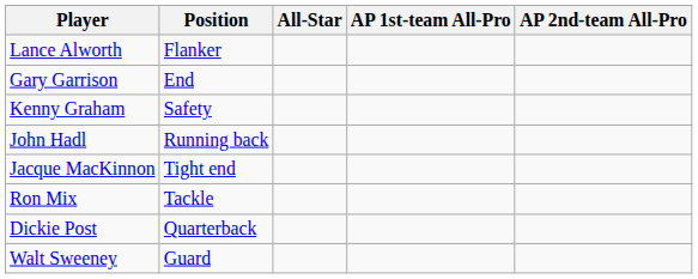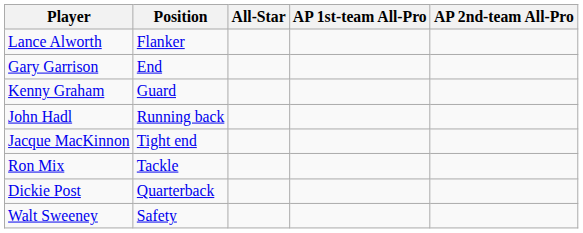 <table class="wikitable">
 <tr>
 <th>Player</th>
 <th>Position</th>
 <th>All-Star</th>
 <th>AP 1st-team All-Pro</th>
 <th>AP 2nd-team All-Pro</th>
 </tr>
 <tr>
 <td><a href='#'>Lance Alworth</a></td>
 <td><a href='#'>Flanker</a></td>
 <td></td>
 <td></td>
 <td></td>
 </tr>
 <tr>
 <td><a href='#'>Gary Garrison</a></td>
 <td><a href='#'>End</a></td>
 <td></td>
 <td></td>
 <td></td>
 </tr>
 <tr>
 <td><a href='#'>Kenny Graham</a></td>
-<td><a href='#'>Safety</a></td>
+<td><a href='#'>Guard</a></td>
 <td></td>
 <td></td>
 <td></td>
 </tr>
 <tr>
 <td><a href='#'>John Hadl</a></td>
 <td><a href='#'>Running back</a></td>
 <td></td>
 <td></td>
 <td></td>
 </tr>
 <tr>
 <td><a href='#'>Jacque MacKinnon</a></td>
 <td><a href='#'>Tight end</a></td>
 <td></td>
 <td></td>
 <td></td>
 </tr>
 <tr>
 <td><a href='#'>Ron Mix</a></td>
 <td><a href='#'>Tackle</a></td>
 <td></td>
 <td></td>
 <td></td>
 </tr>
 <tr>
 <td><a href='#'>Dickie Post</a></td>
 <td><a href='#'>Quarterback</a></td>
 <td></td>
 <td></td>
 <td></td>
 </tr>
 <tr>
 <td><a href='#'>Walt Sweeney</a></td>
-<td><a href='#'>Guard</a></td>
+<td><a href='#'>Safety</a></td>
 <td></td>
 <td></td>
 <td></td>
 </tr>
 </table>
